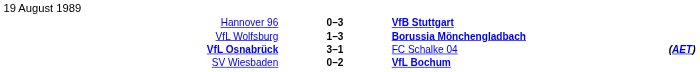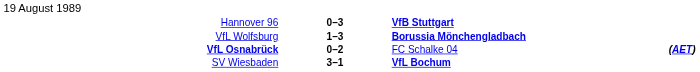 <table width=100% cellspacing=1>
 <tr>
 <th width=25%></th>
 <th width=10%></th>
 <th width=25%></th>
 <th></th>
 </tr>
 <tr>
 <td>19 August 1989</td>
 </tr>
 <tr style=font-size:90%>
 <td align=right><a href='#'>Hannover 96</a></td>
 <td align=center><strong>0–3</strong></td>
 <td><strong><a href='#'>VfB Stuttgart</a></strong></td>
 </tr>
 <tr style=font-size:90%>
 <td align=right><a href='#'>VfL Wolfsburg</a></td>
 <td align=center><strong>1–3</strong></td>
 <td><strong><a href='#'>Borussia Mönchengladbach</a></strong></td>
 </tr>
 <tr style=font-size:90%>
 <td align=right><strong><a href='#'>VfL Osnabrück</a></strong></td>
-<td align=center><strong>3–1</strong></td>
+<td align=center><strong>0–2</strong></td>
 <td><a href='#'>FC Schalke 04</a></td>
 <td><strong><em>(<a href='#'>AET</a>)</em></strong></td>
 </tr>
 <tr style=font-size:90%>
 <td align=right><a href='#'>SV Wiesbaden</a></td>
-<td align=center><strong>0–2</strong></td>
+<td align=center><strong>3–1</strong></td>
 <td><strong><a href='#'>VfL Bochum</a></strong></td>
 </tr>
 </table>
